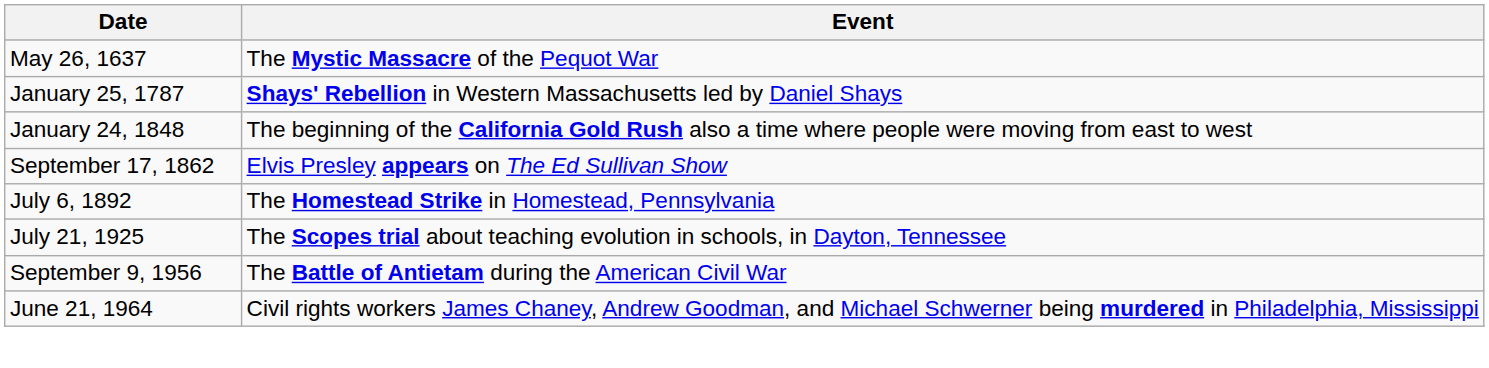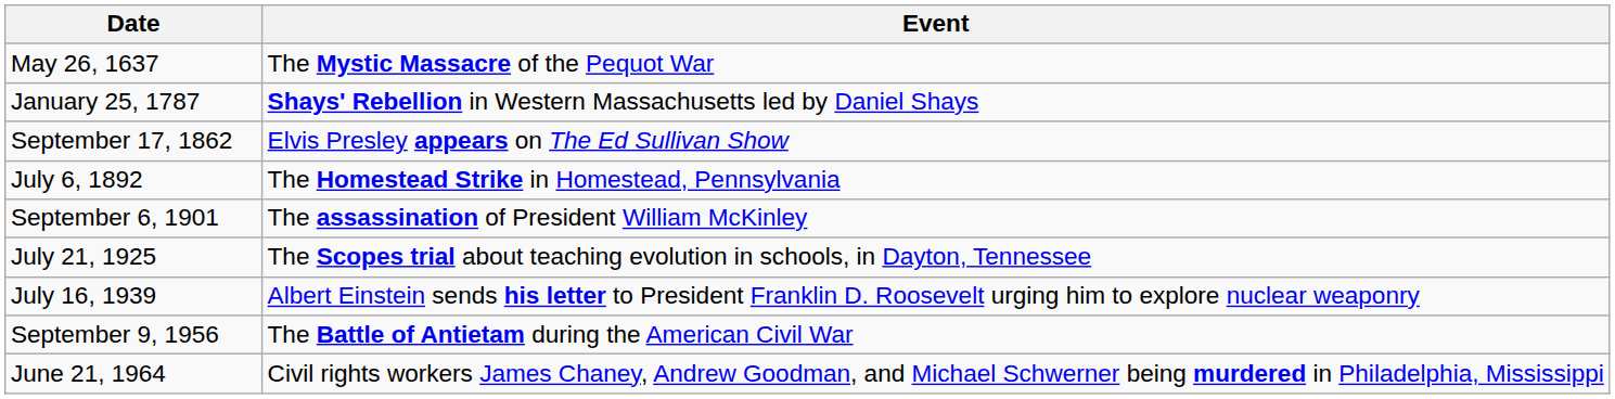 <table class="wikitable">
 <tr>
 <th width="16%">Date</th>
 <th>Event</th>
 </tr>
 <tr>
 <td>May 26, 1637</td>
 <td>The <strong><a href='#'>Mystic Massacre</a></strong> of the <a href='#'>Pequot War</a></td>
 </tr>
 <tr>
 <td>January 25, 1787</td>
 <td><strong><a href='#'>Shays' Rebellion</a></strong> in Western Massachusetts led by <a href='#'>Daniel Shays</a></td>
 </tr>
 <tr>
-<td>January 24, 1848</td>
-<td>The beginning of the <strong><a href='#'>California Gold Rush</a></strong> also a time where people were moving from east to west</td>
-</tr>
-<tr>
 <td>September 17, 1862</td>
 <td><a href='#'>Elvis Presley</a> <strong><a href='#'>appears</a></strong> on <em><a href='#'>The Ed Sullivan Show</a></em></td>
 </tr>
 <tr>
 <td>July 6, 1892</td>
 <td>The <strong><a href='#'>Homestead Strike</a></strong> in <a href='#'>Homestead, Pennsylvania</a></td>
 </tr>
 <tr>
+<td>September 6, 1901</td>
+<td>The <strong><a href='#'>assassination</a></strong> of President <a href='#'>William McKinley</a></td>
+</tr>
+<tr>
 <td>July 21, 1925</td>
 <td>The <strong><a href='#'>Scopes trial</a></strong> about teaching evolution in schools, in <a href='#'>Dayton, Tennessee</a></td>
+</tr>
+<tr>
+<td>July 16, 1939</td>
+<td><a href='#'>Albert Einstein</a> sends <strong><a href='#'>his letter</a></strong> to President <a href='#'>Franklin D. Roosevelt</a> urging him to explore <a href='#'>nuclear weaponry</a></td>
 </tr>
 <tr>
 <td>September 9, 1956</td>
 <td>The <strong><a href='#'>Battle of Antietam</a></strong> during the <a href='#'>American Civil War</a></td>
 </tr>
 <tr>
 <td>June 21, 1964</td>
 <td>Civil rights workers <a href='#'>James Chaney</a>, <a href='#'>Andrew Goodman</a>, and <a href='#'>Michael Schwerner</a> being <strong><a href='#'>murdered</a></strong> in <a href='#'>Philadelphia, Mississippi</a></td>
 </tr>
 </table>
